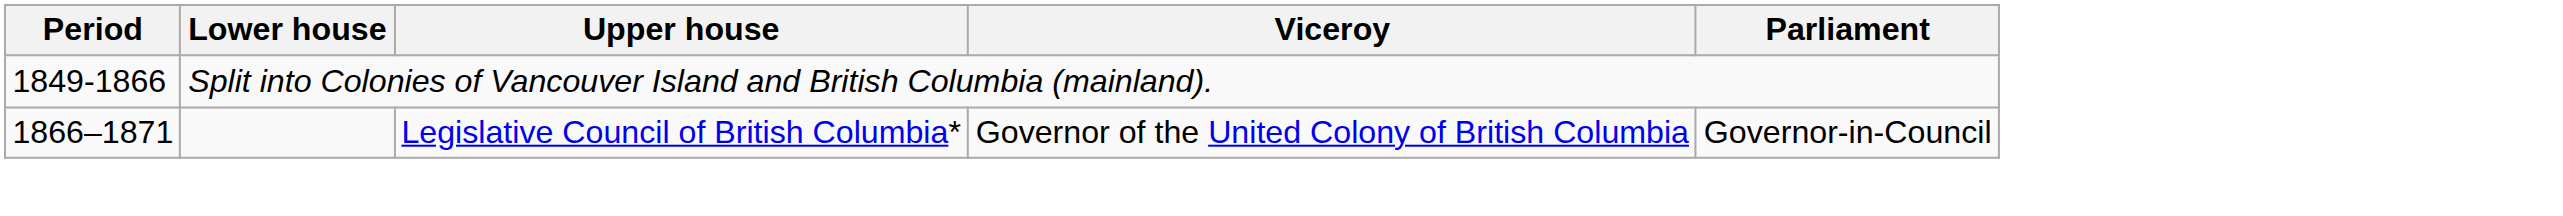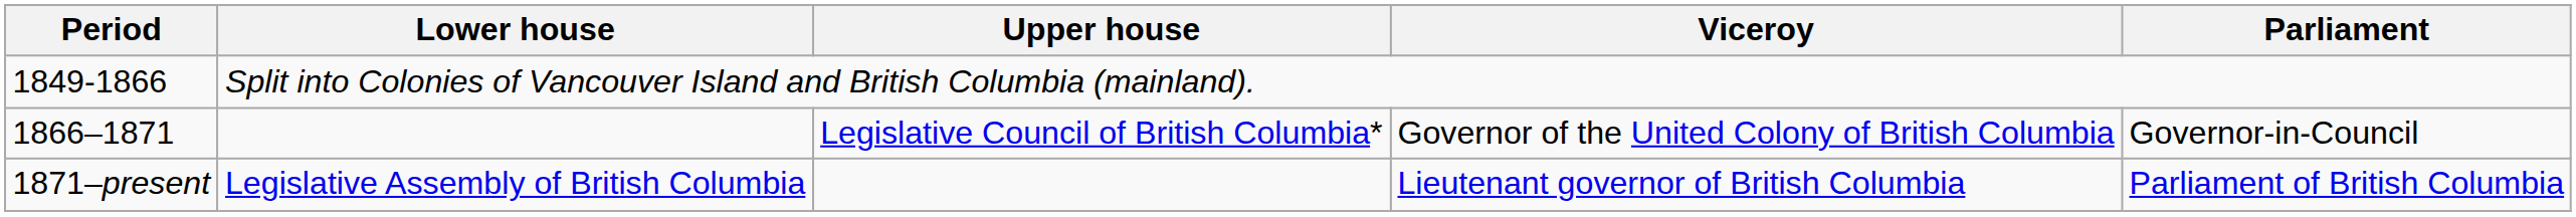 <table class="wikitable">
 <tr>
 <th>Period</th>
 <th>Lower house</th>
 <th>Upper house</th>
 <th>Viceroy</th>
 <th>Parliament</th>
 </tr>
 <tr>
 <td>1849-1866</td>
 <td colspan="4"><em>Split into Colonies of Vancouver Island and British Columbia (mainland).</em></td>
 </tr>
 <tr>
 <td>1866–1871</td>
 <td></td>
 <td><a href='#'>Legislative Council of British Columbia</a>*</td>
 <td>Governor of the <a href='#'>United Colony of British Columbia</a></td>
 <td>Governor-in-Council</td>
 </tr>
+<tr>
+<td>1871–<em>present</em></td>
+<td><a href='#'>Legislative Assembly of British Columbia</a></td>
+<td></td>
+<td><a href='#'>Lieutenant governor of British Columbia</a></td>
+<td><a href='#'>Parliament of British Columbia</a></td>
+</tr>
 </table>
